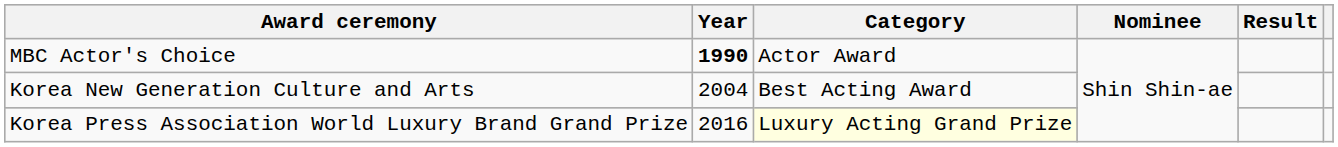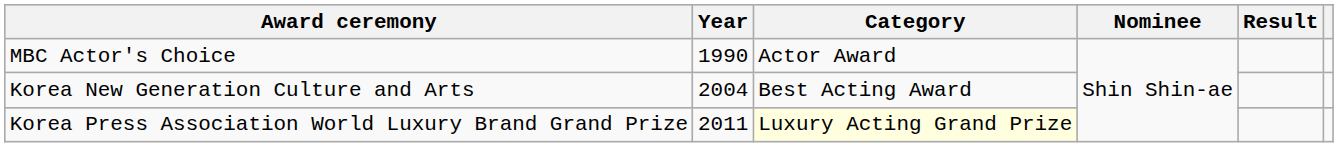 <table class="wikitable sortable plainrowheaders">
 <tr>
 <th scope="col">Award ceremony</th>
 <th scope="col">Year</th>
 <th scope="col">Category</th>
 <th scope="col">Nominee</th>
 <th scope="col">Result</th>
 <th></th>
 </tr>
 <tr>
 <td>MBC Actor's Choice</td>
-<td><strong>1990</strong></td>
+<td>1990</td>
 <td>Actor Award</td>
 <td rowspan="3">Shin Shin-ae</td>
 <td></td>
 <td style="text-align:center"></td>
 </tr>
 <tr>
 <td>Korea New Generation Culture and Arts</td>
 <td>2004</td>
 <td>Best Acting Award</td>
 <td></td>
 <td></td>
 </tr>
 <tr>
 <td>Korea Press Association World Luxury Brand Grand Prize</td>
-<td>2016</td>
+<td>2011</td>
 <td style="background: lightyellow;">Luxury Acting Grand Prize</td>
 <td></td>
 <td></td>
 </tr>
 </table>
